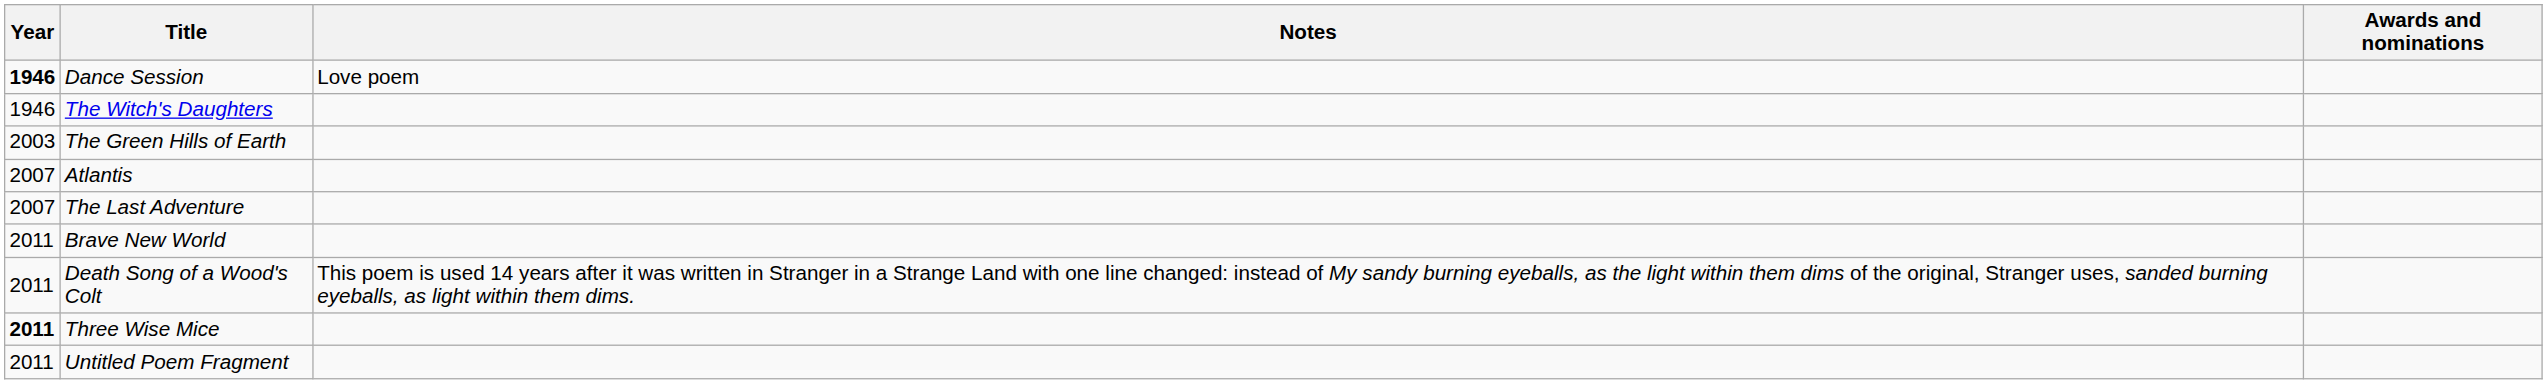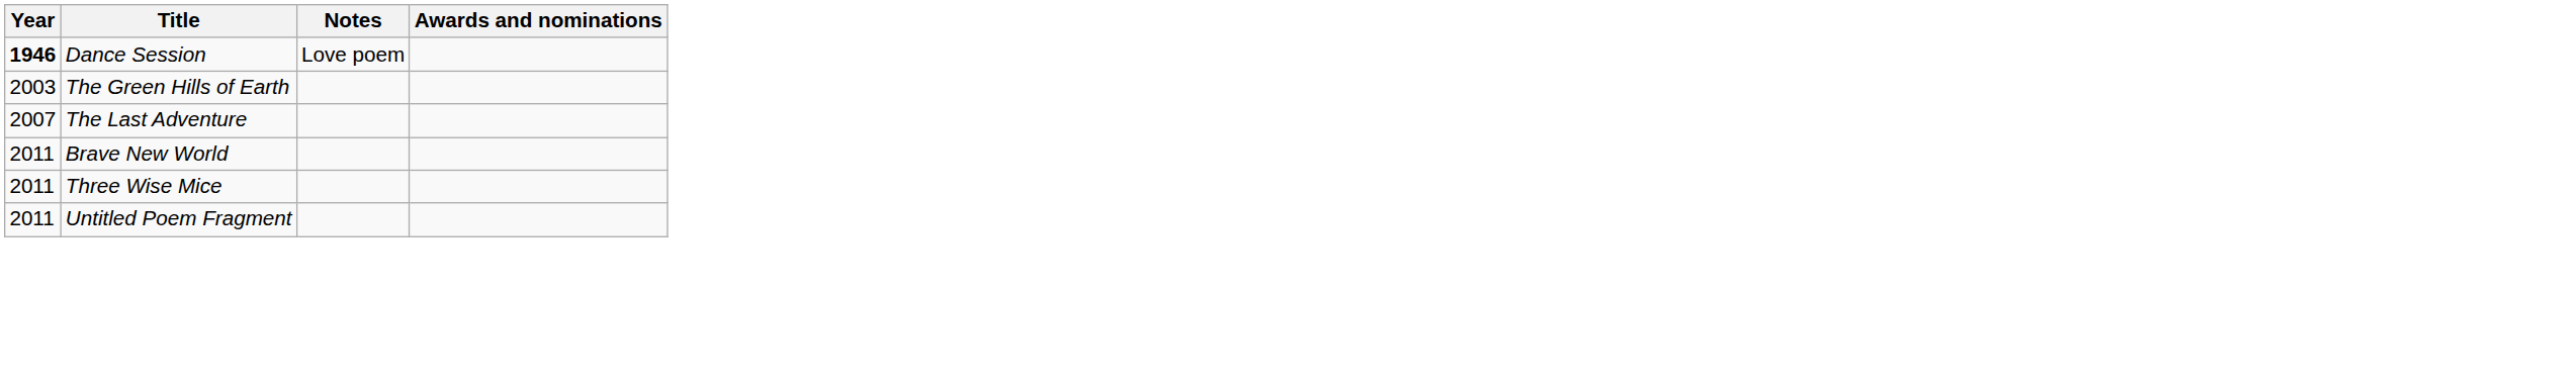 <table class="wikitable">
 <tr>
 <th>Year</th>
 <th>Title</th>
 <th>Notes</th>
 <th>Awards and nominations</th>
 </tr>
 <tr>
 <td><strong>1946</strong></td>
 <td><em>Dance Session</em></td>
 <td>Love poem</td>
 <td></td>
 </tr>
 <tr>
-<td>1946</td>
-<td><em><a href='#'>The Witch's Daughters</a></em></td>
-<td></td>
-<td></td>
-</tr>
-<tr>
 <td>2003</td>
 <td><em>The Green Hills of Earth</em></td>
-<td></td>
-<td></td>
-</tr>
-<tr>
-<td>2007</td>
-<td><em>Atlantis</em></td>
 <td></td>
 <td></td>
 </tr>
 <tr>
 <td>2007</td>
 <td><em>The Last Adventure</em></td>
 <td></td>
 <td></td>
 </tr>
 <tr>
 <td>2011</td>
 <td><em>Brave New World</em></td>
 <td></td>
 <td></td>
 </tr>
 <tr>
 <td>2011</td>
-<td><em>Death Song of a Wood's Colt</em></td>
-<td>This poem is used 14 years after it was written in Stranger in a Strange Land with one line changed:  instead of <em>My sandy burning eyeballs, as the light within them dims</em> of the original, Stranger uses, <em>sanded burning eyeballs, as light within them dims.</em></td>
-<td></td>
-</tr>
-<tr>
-<td><strong>2011</strong></td>
 <td><em>Three Wise Mice</em></td>
 <td></td>
 <td></td>
 </tr>
 <tr>
 <td>2011</td>
 <td><em>Untitled Poem Fragment</em></td>
 <td></td>
 <td></td>
 </tr>
 </table>
